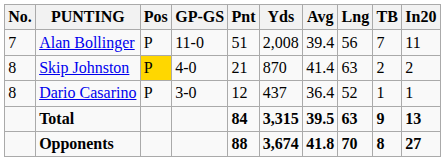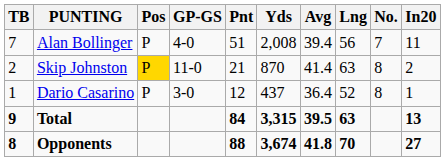 <table class="wikitable" style="white-space:nowrap;">
 <tr>
-<th>No.</th>
+<th>TB</th>
 <th>PUNTING</th>
 <th>Pos</th>
 <th>GP-GS</th>
 <th>Pnt</th>
 <th>Yds</th>
 <th>Avg</th>
 <th>Lng</th>
-<th>TB</th>
+<th>No.</th>
 <th>In20</th>
 </tr>
 <tr>
 <td>7</td>
 <td><a href='#'>Alan Bollinger</a></td>
 <td>P</td>
-<td>11-0</td>
+<td>4-0</td>
 <td>51</td>
 <td>2,008</td>
 <td>39.4</td>
 <td>56</td>
 <td>7</td>
 <td>11</td>
 </tr>
 <tr>
-<td>8</td>
+<td>2</td>
 <td><a href='#'>Skip Johnston</a></td>
 <td style="background: gold;">P</td>
-<td>4-0</td>
+<td>11-0</td>
 <td>21</td>
 <td>870</td>
 <td>41.4</td>
 <td>63</td>
-<td>2</td>
+<td>8</td>
 <td>2</td>
 </tr>
 <tr>
-<td>8</td>
+<td>1</td>
 <td><a href='#'>Dario Casarino</a></td>
 <td>P</td>
 <td>3-0</td>
 <td>12</td>
 <td>437</td>
 <td>36.4</td>
 <td>52</td>
-<td>1</td>
+<td>8</td>
 <td>1</td>
 </tr>
 <tr>
-<td></td>
+<td><strong>9</strong></td>
 <td><strong>Total</strong></td>
 <td></td>
 <td></td>
 <td><strong>84</strong></td>
 <td><strong>3,315</strong></td>
 <td><strong>39.5</strong></td>
 <td><strong>63</strong></td>
-<td><strong>9</strong></td>
+<td></td>
 <td><strong>13</strong></td>
 </tr>
 <tr>
-<td></td>
+<td><strong>8</strong></td>
 <td><strong>Opponents</strong></td>
 <td></td>
 <td></td>
 <td><strong>88</strong></td>
 <td><strong>3,674</strong></td>
 <td><strong>41.8</strong></td>
 <td><strong>70</strong></td>
-<td><strong>8</strong></td>
+<td></td>
 <td><strong>27</strong></td>
 </tr>
 </table>
